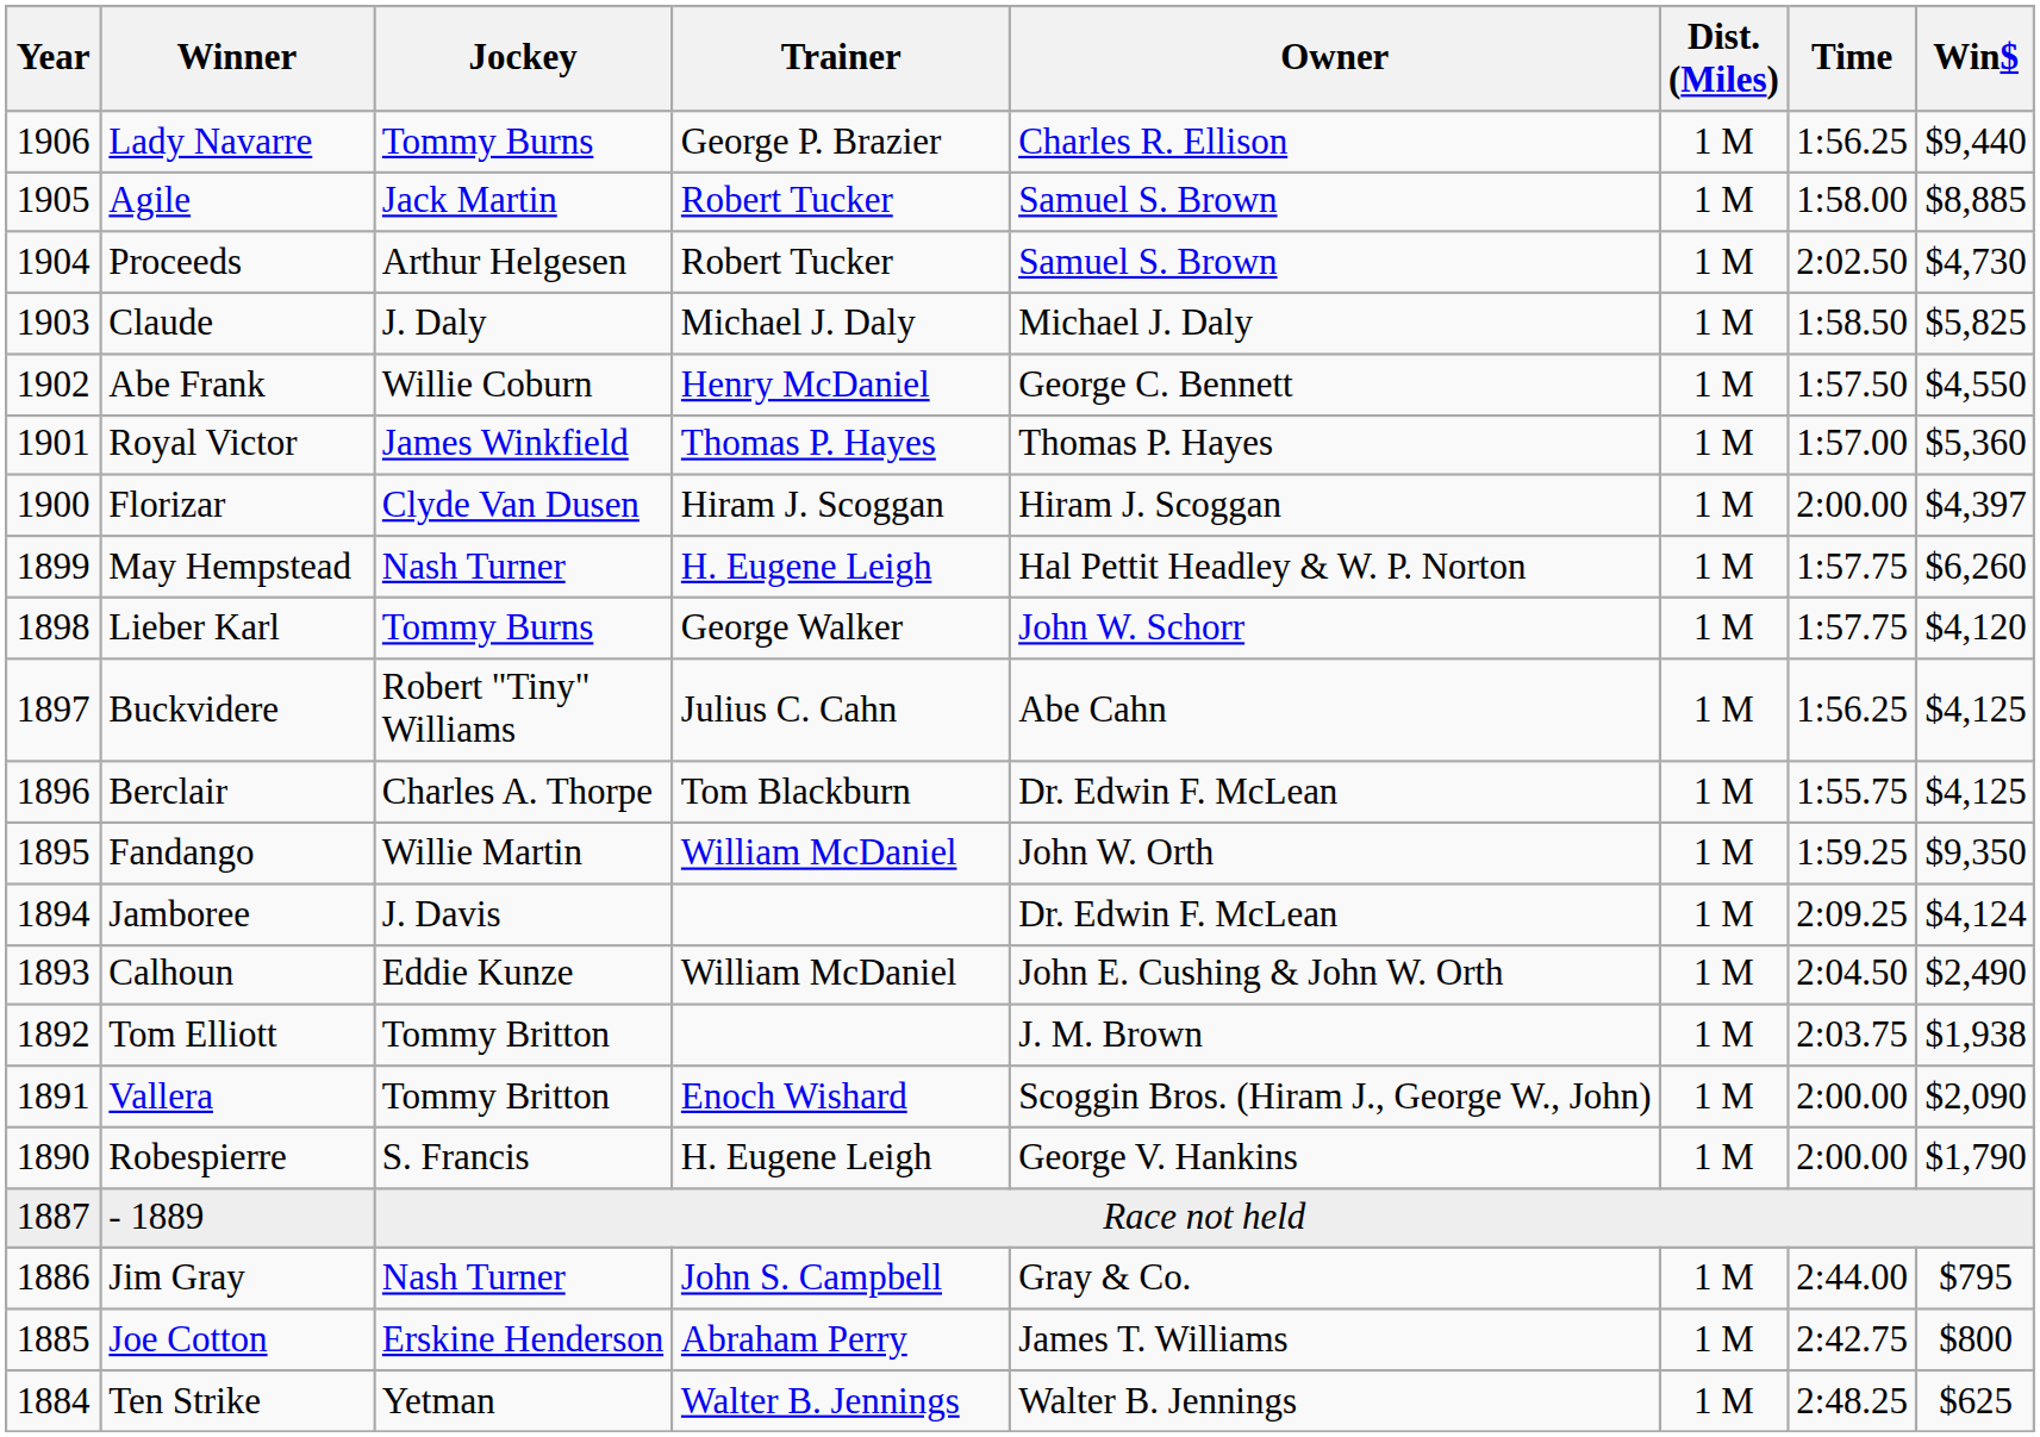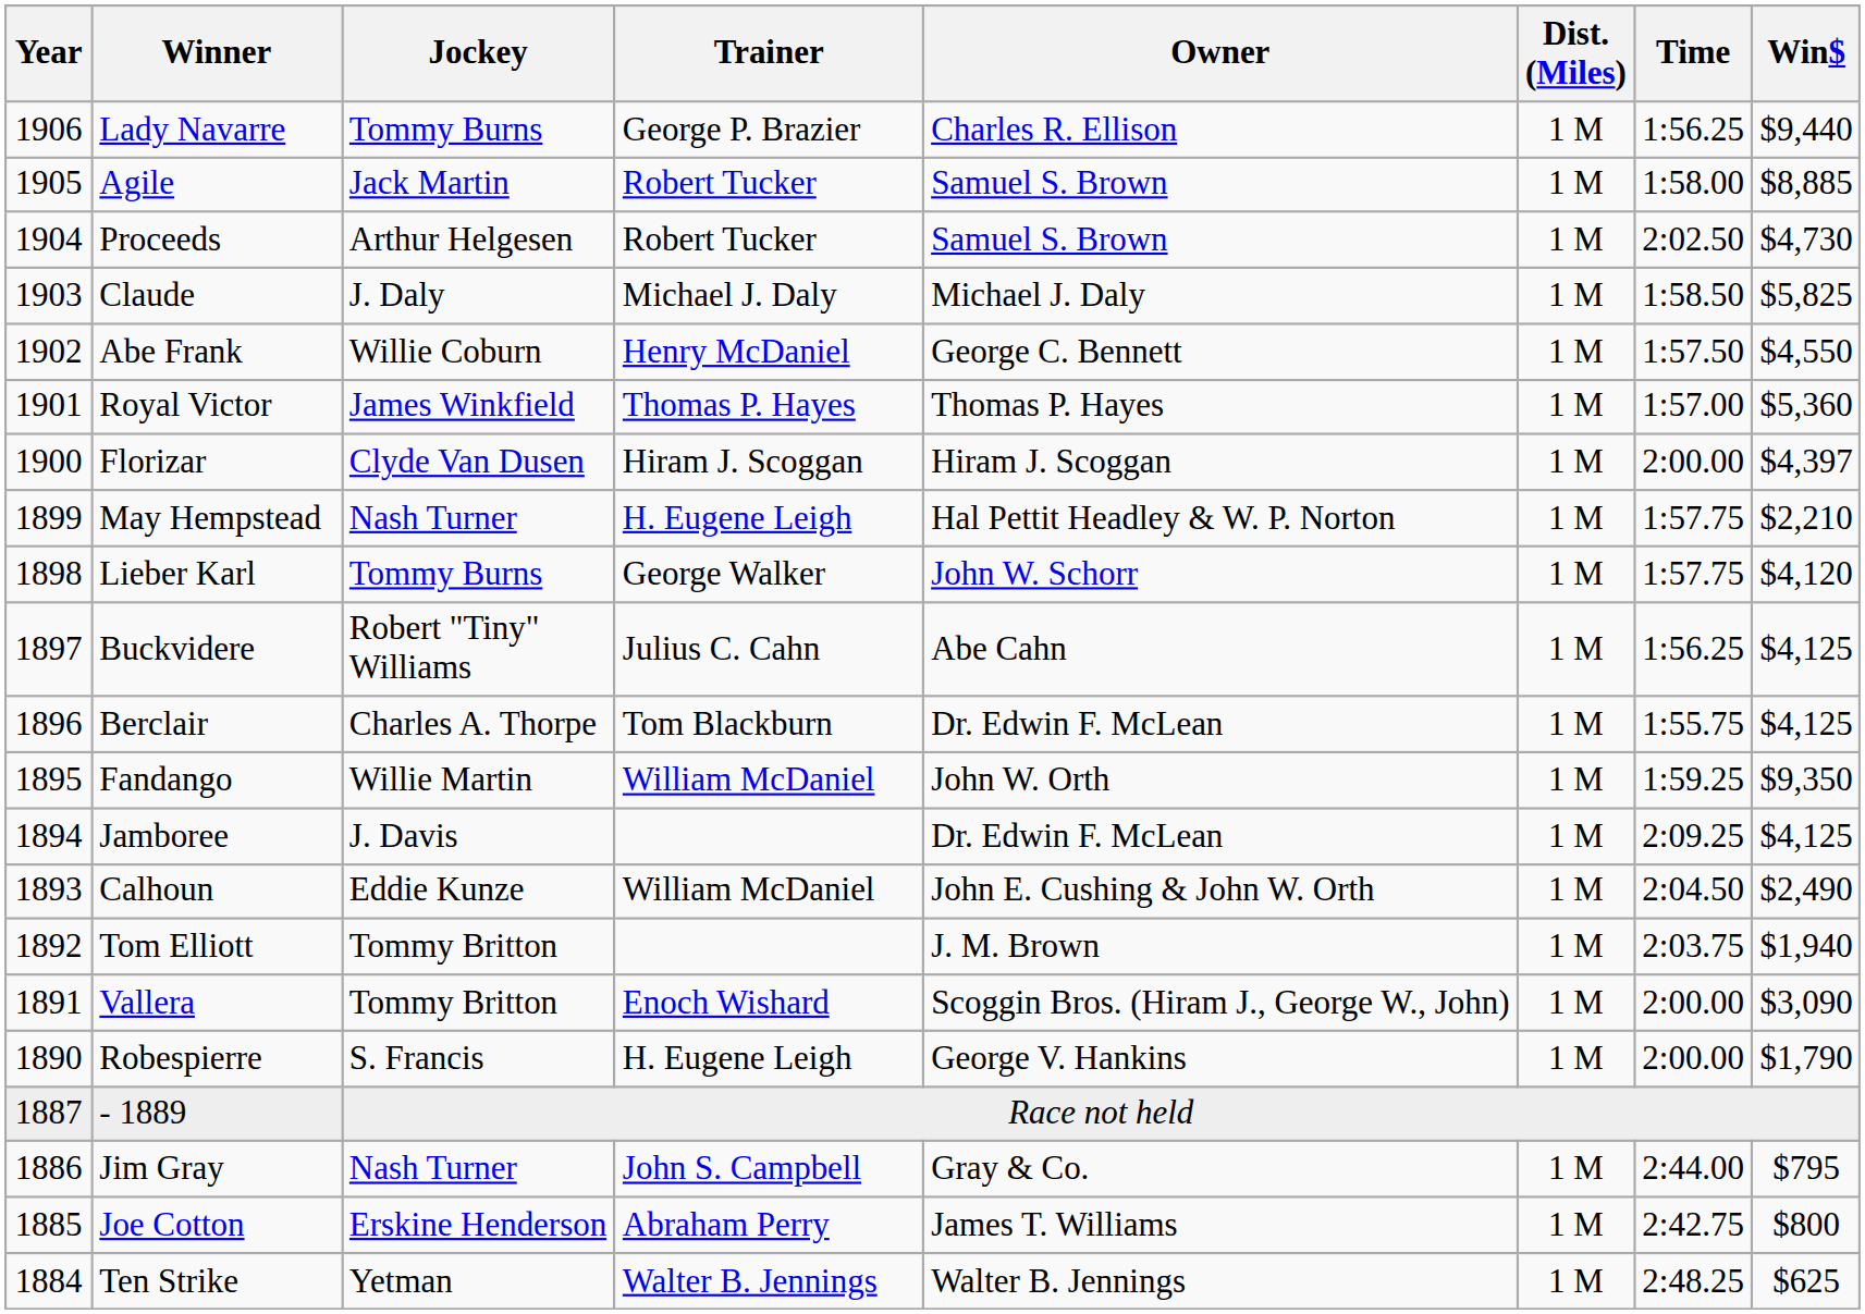 <table class="wikitable sortable" style="font-size:90%">
 <tr>
 <th style="width:30px">Year<br></th>
 <th style="width:100px">Winner<br></th>
 <th style="width:110px">Jockey<br></th>
 <th style="width:125px">Trainer<br></th>
 <th>Owner<br></th>
 <th style="width:25px">Dist.<br> <span>(<a href='#'>Miles</a>)</span></th>
 <th style="width:25px">Time<br></th>
 <th style="width:25px">Win<a href='#'>$</a></th>
 </tr>
 <tr>
 <td align=center>1906</td>
 <td><a href='#'>Lady Navarre</a></td>
 <td><a href='#'>Tommy Burns</a></td>
 <td>George P. Brazier</td>
 <td><a href='#'>Charles R. Ellison</a></td>
 <td align=center>1<span> M</span></td>
 <td align=center>1:56.25</td>
 <td align=center>$9,440</td>
 </tr>
 <tr>
 <td align=center>1905</td>
 <td><a href='#'>Agile</a></td>
 <td><a href='#'>Jack Martin</a></td>
 <td><a href='#'>Robert Tucker</a></td>
 <td><a href='#'>Samuel S. Brown</a></td>
 <td align=center>1<span> M</span></td>
 <td align=center>1:58.00</td>
 <td align=center>$8,885</td>
 </tr>
 <tr>
 <td align=center>1904</td>
 <td>Proceeds</td>
 <td>Arthur Helgesen</td>
 <td>Robert Tucker</td>
 <td><a href='#'>Samuel S. Brown</a></td>
 <td align=center>1<span> M</span></td>
 <td align=center>2:02.50</td>
 <td align=center>$4,730</td>
 </tr>
 <tr>
 <td align=center>1903</td>
 <td>Claude</td>
 <td>J. Daly</td>
 <td>Michael J. Daly</td>
 <td>Michael J. Daly</td>
 <td align=center>1<span> M</span></td>
 <td align=center>1:58.50</td>
 <td align=center>$5,825</td>
 </tr>
 <tr>
 <td align=center>1902</td>
 <td>Abe Frank</td>
 <td>Willie Coburn</td>
 <td><a href='#'>Henry McDaniel</a></td>
 <td>George C. Bennett</td>
 <td align=center>1<span> M</span></td>
 <td align=center>1:57.50</td>
 <td align=center>$4,550</td>
 </tr>
 <tr>
 <td align=center>1901</td>
 <td>Royal Victor</td>
 <td><a href='#'>James Winkfield</a></td>
 <td><a href='#'>Thomas P. Hayes</a></td>
 <td>Thomas P. Hayes</td>
 <td align=center>1<span> M</span></td>
 <td align=center>1:57.00</td>
 <td align=center>$5,360</td>
 </tr>
 <tr>
 <td align=center>1900</td>
 <td>Florizar</td>
 <td><a href='#'>Clyde Van Dusen</a></td>
 <td>Hiram J. Scoggan</td>
 <td>Hiram J. Scoggan</td>
 <td align=center>1<span> M</span></td>
 <td align=center>2:00.00</td>
 <td align=center>$4,397</td>
 </tr>
 <tr>
 <td align=center>1899</td>
 <td>May Hempstead</td>
 <td><a href='#'>Nash Turner</a></td>
 <td><a href='#'>H. Eugene Leigh</a></td>
 <td>Hal Pettit Headley & W. P. Norton</td>
 <td align=center>1<span> M</span></td>
 <td align=center>1:57.75</td>
-<td align=center>$6,260</td>
+<td align=center>$2,210</td>
 </tr>
 <tr>
 <td align=center>1898</td>
 <td>Lieber Karl</td>
 <td><a href='#'>Tommy Burns</a></td>
 <td>George Walker</td>
 <td><a href='#'>John W. Schorr</a></td>
 <td align=center>1<span> M</span></td>
 <td align=center>1:57.75</td>
 <td align=center>$4,120</td>
 </tr>
 <tr>
 <td align=center>1897</td>
 <td>Buckvidere</td>
 <td>Robert "Tiny" Williams</td>
 <td>Julius C. Cahn</td>
 <td>Abe Cahn</td>
 <td align=center>1<span> M</span></td>
 <td align=center>1:56.25</td>
 <td align=center>$4,125</td>
 </tr>
 <tr>
 <td align=center>1896</td>
 <td>Berclair</td>
 <td>Charles A. Thorpe</td>
 <td>Tom Blackburn</td>
 <td>Dr. Edwin F. McLean</td>
 <td align=center>1<span> M</span></td>
 <td align=center>1:55.75</td>
 <td align=center>$4,125</td>
 </tr>
 <tr>
 <td align=center>1895</td>
 <td>Fandango</td>
 <td>Willie Martin</td>
 <td><a href='#'>William McDaniel</a></td>
 <td>John W. Orth</td>
 <td align=center>1<span> M</span></td>
 <td align=center>1:59.25</td>
 <td align=center>$9,350</td>
 </tr>
 <tr>
 <td align=center>1894</td>
 <td>Jamboree</td>
 <td>J. Davis</td>
 <td></td>
 <td>Dr. Edwin F. McLean</td>
 <td align=center>1<span> M</span></td>
 <td align=center>2:09.25</td>
-<td align=center>$4,124</td>
+<td align=center>$4,125</td>
 </tr>
 <tr>
 <td align=center>1893</td>
 <td>Calhoun</td>
 <td>Eddie Kunze</td>
 <td>William McDaniel</td>
 <td>John E. Cushing & John W. Orth</td>
 <td align=center>1<span> M</span></td>
 <td align=center>2:04.50</td>
 <td align=center>$2,490</td>
 </tr>
 <tr>
 <td align=center>1892</td>
 <td>Tom Elliott</td>
 <td>Tommy Britton</td>
 <td></td>
 <td>J. M. Brown</td>
 <td align=center>1<span> M</span></td>
 <td align=center>2:03.75</td>
-<td align=center>$1,938</td>
+<td align=center>$1,940</td>
 </tr>
 <tr>
 <td align=center>1891</td>
 <td><a href='#'>Vallera</a></td>
 <td>Tommy Britton</td>
 <td><a href='#'>Enoch Wishard</a></td>
 <td>Scoggin Bros. (Hiram J., George W., John)</td>
 <td align=center>1<span> M</span></td>
 <td align=center>2:00.00</td>
-<td align=center>$2,090</td>
+<td align=center>$3,090</td>
 </tr>
 <tr>
 <td align=center>1890</td>
 <td>Robespierre</td>
 <td>S. Francis</td>
 <td>H. Eugene Leigh</td>
 <td>George V. Hankins</td>
 <td align=center>1<span> M</span></td>
 <td align=center>2:00.00</td>
 <td align=center>$1,790</td>
 </tr>
 <tr bgcolor="#eeeeee">
 <td align=center>1887</td>
 <td>- 1889</td>
 <td align=center  colspan=8><em>Race not held</em></td>
 </tr>
 <tr>
 <td align=center>1886</td>
 <td>Jim Gray</td>
 <td><a href='#'>Nash Turner</a></td>
 <td><a href='#'>John S. Campbell</a></td>
 <td>Gray & Co.</td>
 <td align=center>1<span> M</span></td>
 <td align=center>2:44.00</td>
 <td align=center>$795</td>
 </tr>
 <tr>
 <td align=center>1885</td>
 <td><a href='#'>Joe Cotton</a></td>
 <td><a href='#'>Erskine Henderson</a></td>
 <td><a href='#'>Abraham Perry</a></td>
 <td>James T. Williams</td>
 <td align=center>1<span> M</span></td>
 <td align=center>2:42.75</td>
 <td align=center>$800</td>
 </tr>
 <tr>
 <td align=center>1884</td>
 <td>Ten Strike</td>
 <td>Yetman</td>
 <td><a href='#'>Walter B. Jennings</a></td>
 <td>Walter B. Jennings</td>
 <td align=center>1<span> M</span></td>
 <td align=center>2:48.25</td>
 <td align=center>$625</td>
 </tr>
 <tr>
 </tr>
 </table>
